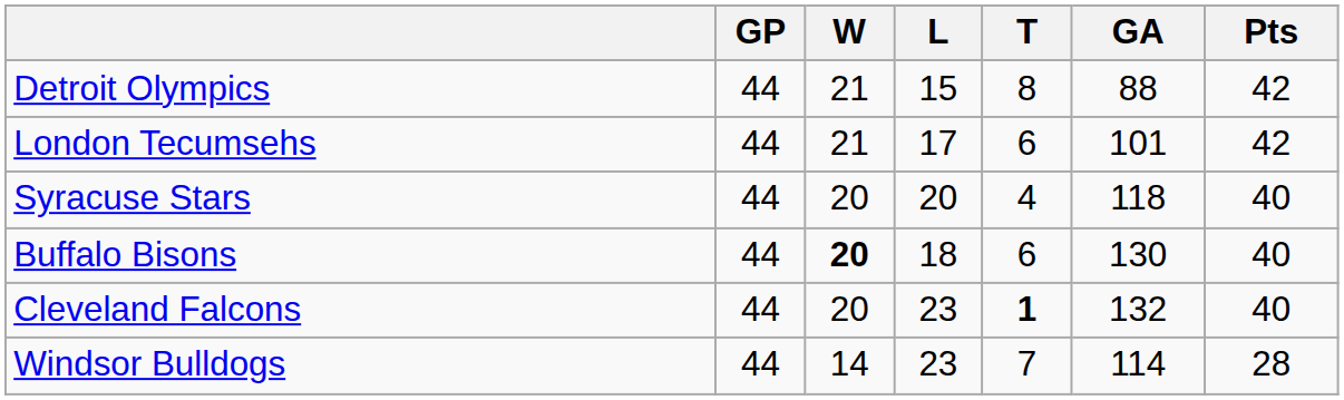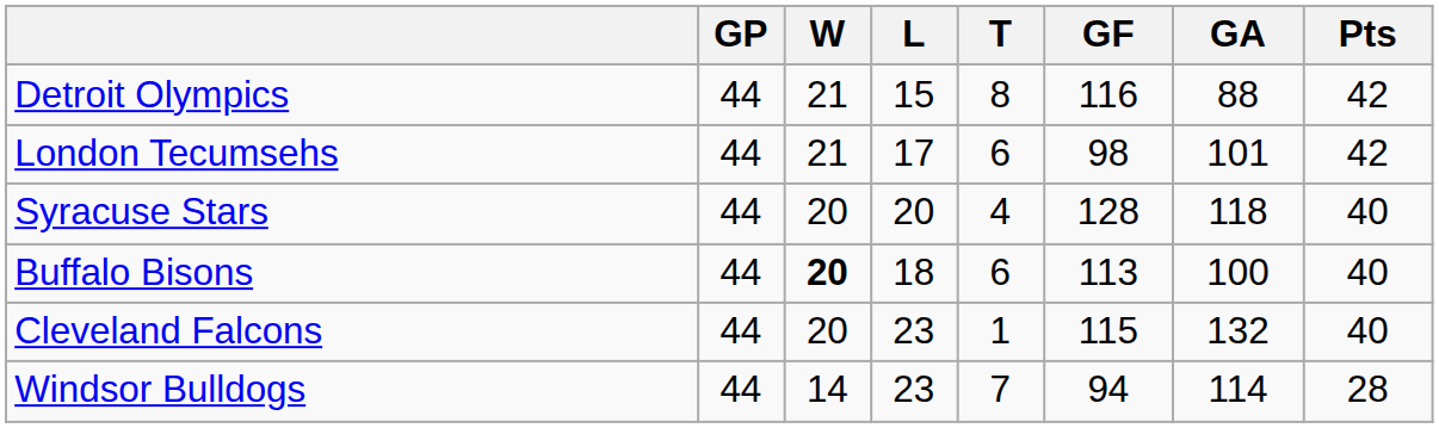 <table class="wikitable">
 <tr>
 <th width="40%"></th>
 <th width="5%">GP</th>
 <th width="5%">W</th>
 <th width="5%">L</th>
 <th width="5%">T</th>
+<th width="7.5%">GF</th>
 <th width="7.5%">GA</th>
 <th width="7.5%">Pts</th>
 </tr>
 <tr align="center">
 <td align="left"><a href='#'>Detroit Olympics</a></td>
 <td>44</td>
 <td>21</td>
 <td>15</td>
 <td>8</td>
+<td>116</td>
 <td>88</td>
 <td>42</td>
 </tr>
 <tr align="center">
 <td align="left"><a href='#'>London Tecumsehs</a></td>
 <td>44</td>
 <td>21</td>
 <td>17</td>
 <td>6</td>
+<td>98</td>
 <td>101</td>
 <td>42</td>
 </tr>
 <tr align="center">
 <td align="left"><a href='#'>Syracuse Stars</a></td>
 <td>44</td>
 <td>20</td>
 <td>20</td>
 <td>4</td>
+<td>128</td>
 <td>118</td>
 <td>40</td>
 </tr>
 <tr align="center">
 <td align="left"><a href='#'>Buffalo Bisons</a></td>
 <td>44</td>
 <td><strong>20</strong></td>
 <td>18</td>
 <td>6</td>
-<td>130</td>
+<td>113</td>
+<td>100</td>
 <td>40</td>
 </tr>
 <tr align="center">
 <td align="left"><a href='#'>Cleveland Falcons</a></td>
 <td>44</td>
 <td>20</td>
 <td>23</td>
-<td><strong>1</strong></td>
+<td>1</td>
+<td>115</td>
 <td>132</td>
 <td>40</td>
 </tr>
 <tr align="center">
 <td align="left"><a href='#'>Windsor Bulldogs</a></td>
 <td>44</td>
 <td>14</td>
 <td>23</td>
 <td>7</td>
+<td>94</td>
 <td>114</td>
 <td>28</td>
 </tr>
 </table>
